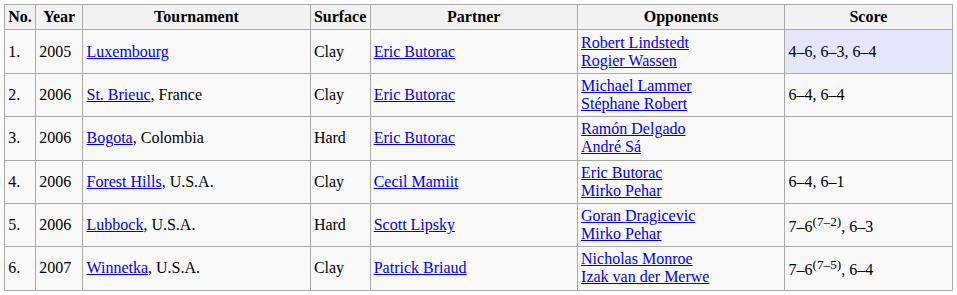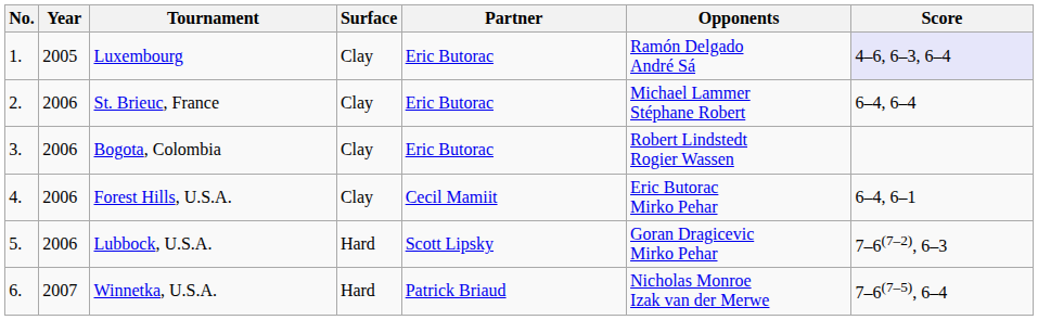 <table class="sortable wikitable">
 <tr>
 <th style="width:20px" class="unsortable">No.</th>
 <th style="width:40px">Year</th>
 <th style="width:220px">Tournament</th>
 <th style="width:50px">Surface</th>
 <th style="width:200px">Partner</th>
 <th style="width:200px">Opponents</th>
 <th style="width:160px" class="unsortable">Score</th>
 </tr>
 <tr>
 <td>1.</td>
 <td>2005</td>
 <td><a href='#'>Luxembourg</a></td>
 <td>Clay</td>
 <td> <a href='#'>Eric Butorac</a></td>
-<td> <a href='#'>Robert Lindstedt</a><br> <a href='#'>Rogier Wassen</a></td>
+<td> <a href='#'>Ramón Delgado</a><br> <a href='#'>André Sá</a></td>
 <td style="background: lavender;">4–6, 6–3, 6–4</td>
 </tr>
 <tr>
 <td>2.</td>
 <td>2006</td>
 <td><a href='#'>St. Brieuc</a>, France</td>
 <td>Clay</td>
 <td> <a href='#'>Eric Butorac</a></td>
 <td> <a href='#'>Michael Lammer</a><br> <a href='#'>Stéphane Robert</a></td>
 <td>6–4, 6–4</td>
 </tr>
 <tr>
 <td>3.</td>
 <td>2006</td>
 <td><a href='#'>Bogota</a>, Colombia</td>
-<td>Hard</td>
+<td>Clay</td>
 <td> <a href='#'>Eric Butorac</a></td>
-<td> <a href='#'>Ramón Delgado</a><br> <a href='#'>André Sá</a></td>
+<td> <a href='#'>Robert Lindstedt</a><br> <a href='#'>Rogier Wassen</a></td>
 <td></td>
 </tr>
 <tr>
 <td>4.</td>
 <td>2006</td>
 <td><a href='#'>Forest Hills</a>, U.S.A.</td>
 <td>Clay</td>
 <td> <a href='#'>Cecil Mamiit</a></td>
 <td> <a href='#'>Eric Butorac</a><br> <a href='#'>Mirko Pehar</a></td>
 <td>6–4, 6–1</td>
 </tr>
 <tr>
 <td>5.</td>
 <td>2006</td>
 <td><a href='#'>Lubbock</a>, U.S.A.</td>
 <td>Hard</td>
 <td> <a href='#'>Scott Lipsky</a></td>
 <td> <a href='#'>Goran Dragicevic</a><br> <a href='#'>Mirko Pehar</a></td>
 <td>7–6<sup>(7–2)</sup>, 6–3</td>
 </tr>
 <tr>
 <td>6.</td>
 <td>2007</td>
 <td><a href='#'>Winnetka</a>, U.S.A.</td>
-<td>Clay</td>
+<td>Hard</td>
 <td> <a href='#'>Patrick Briaud</a></td>
 <td> <a href='#'>Nicholas Monroe</a><br> <a href='#'>Izak van der Merwe</a></td>
 <td>7–6<sup>(7–5)</sup>, 6–4</td>
 </tr>
 </table>
